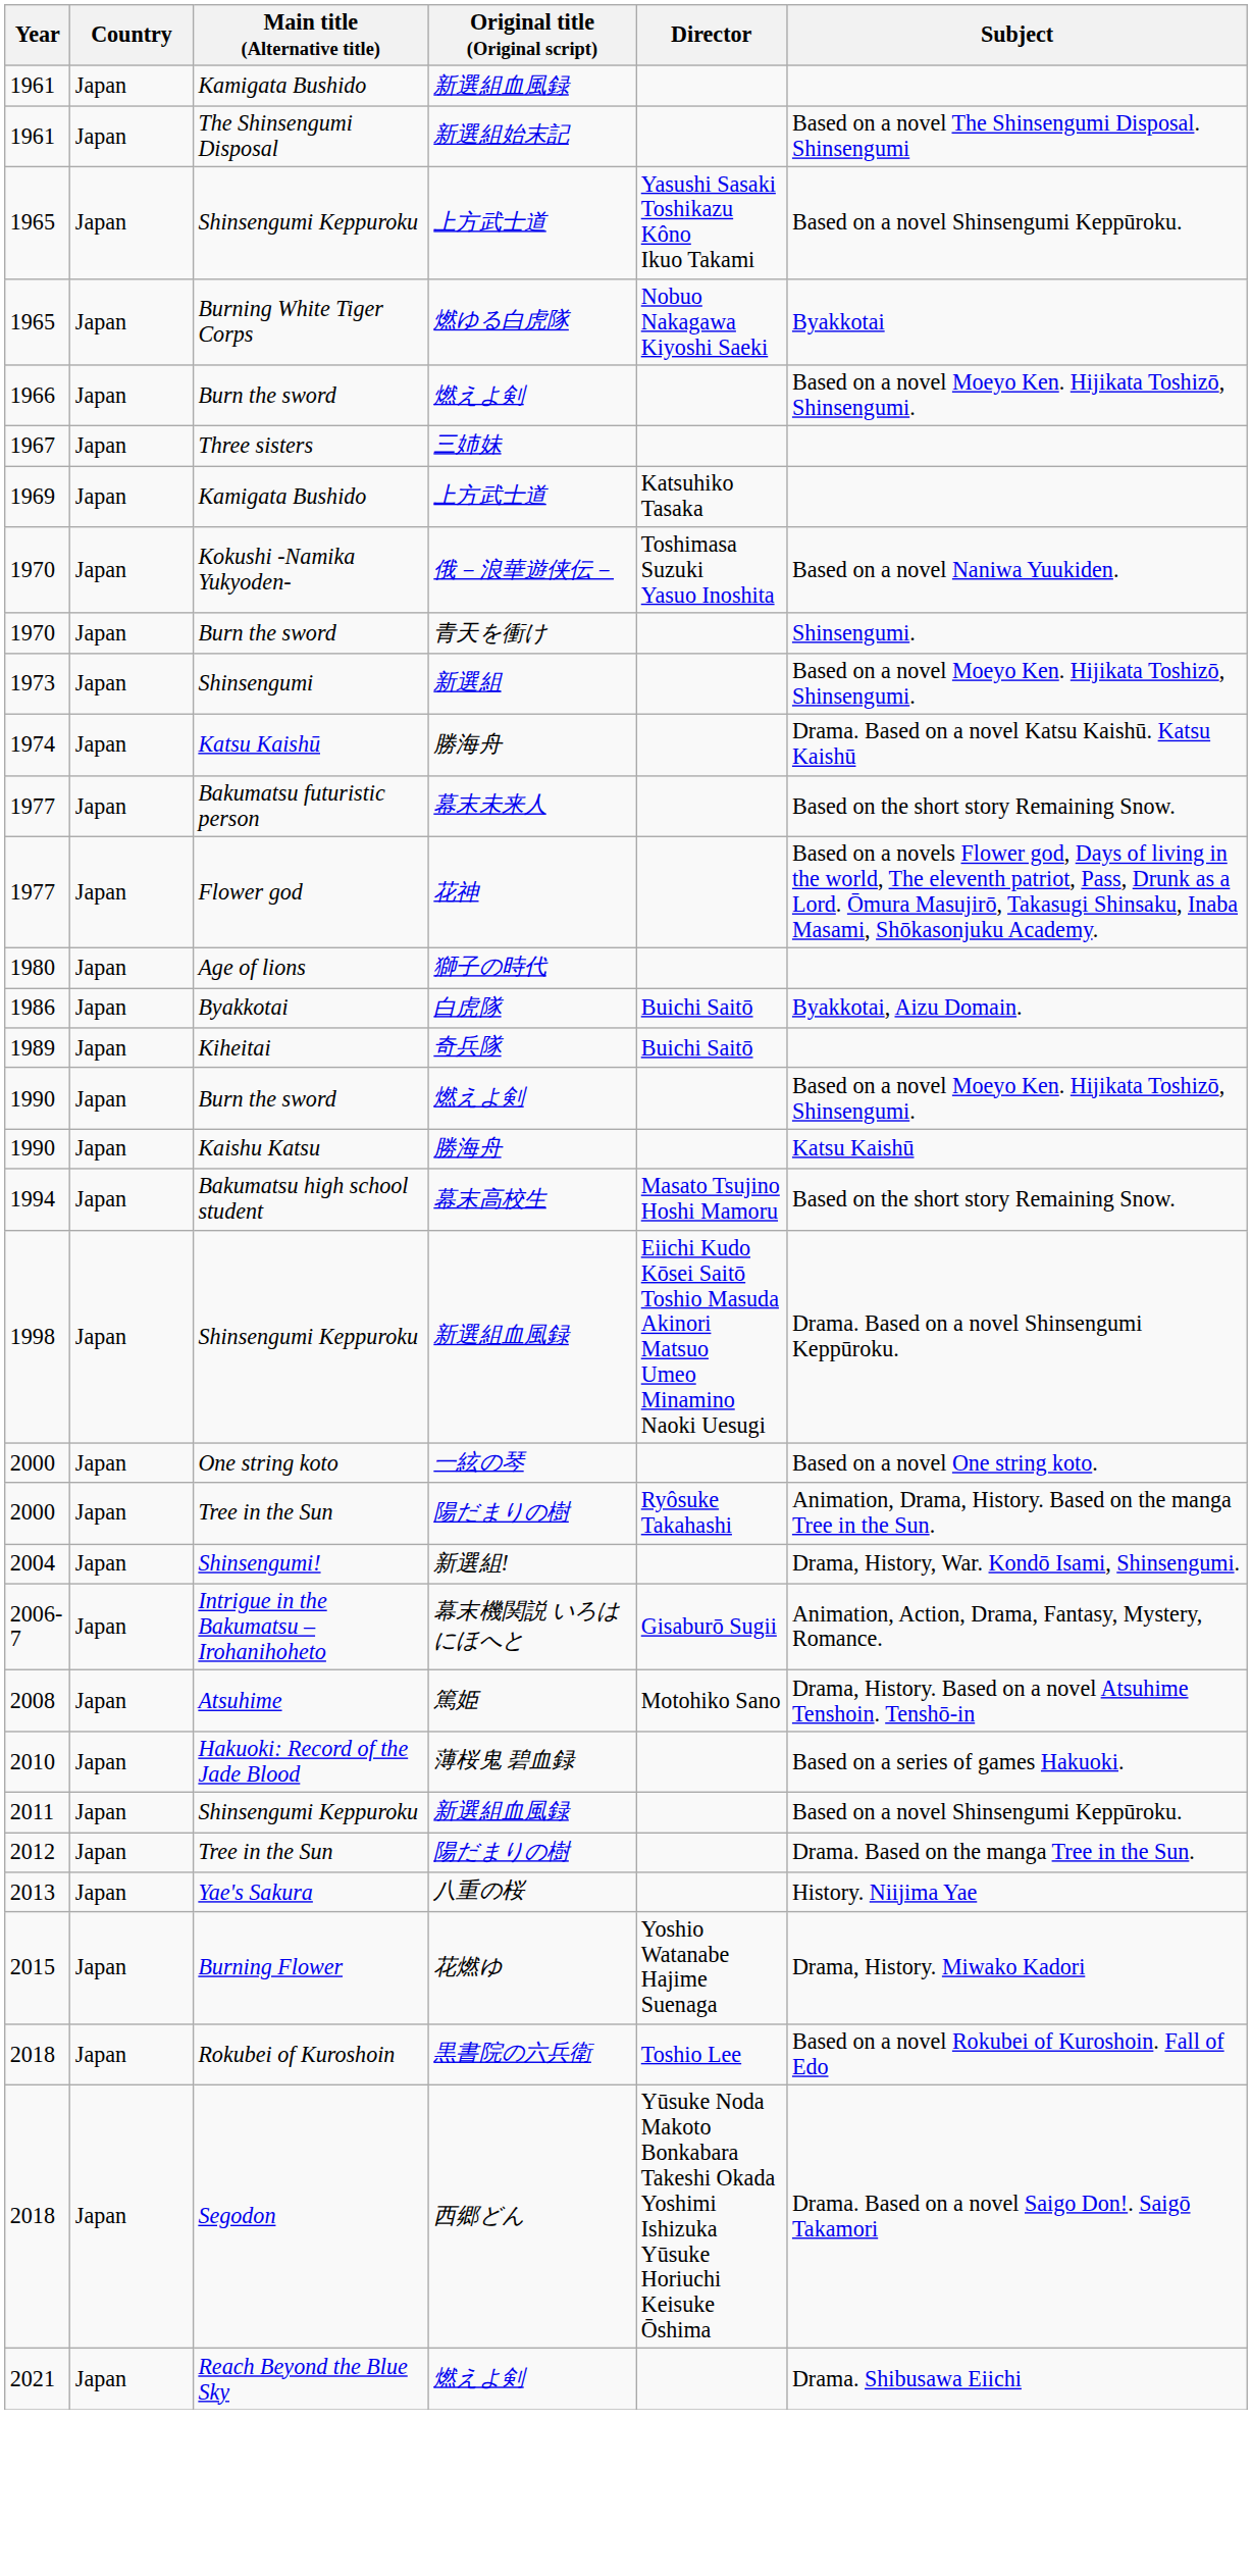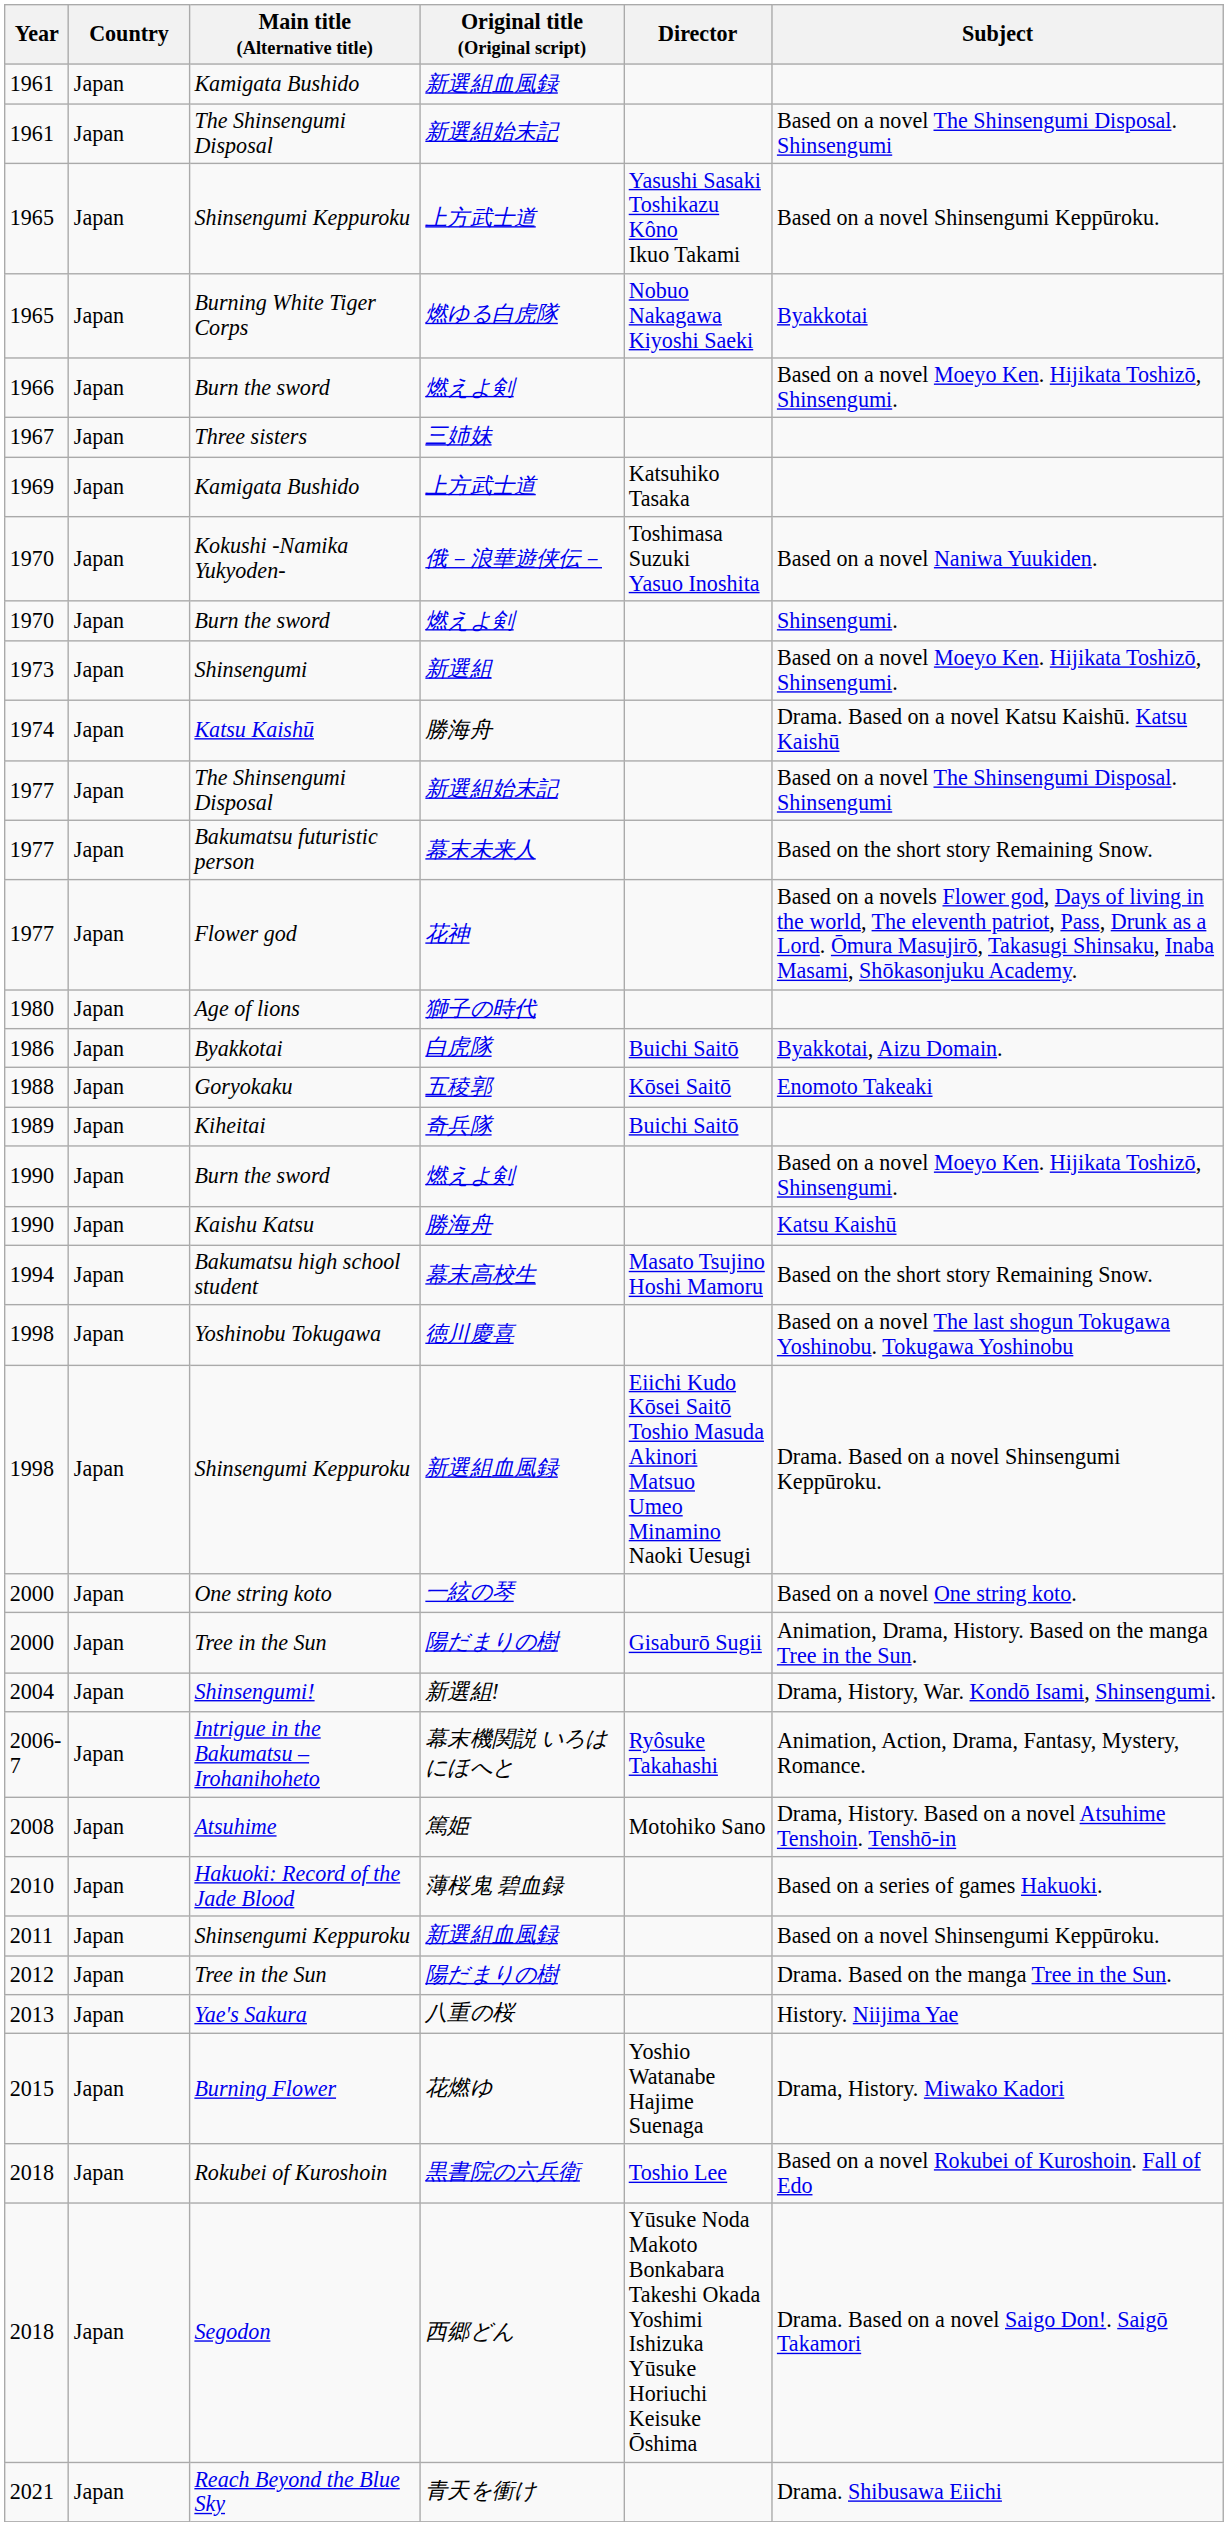 <table class="wikitable sortable" style="width:100%;">
 <tr>
 <th>Year</th>
 <th width= 80>Country</th>
 <th class="unsortable" style="width:160px;">Main title<br><small>(Alternative title)</small></th>
 <th class="unsortable" style="width:140px;">Original title<br><small>(Original script)</small></th>
 <th width=100>Director</th>
 <th class="unsortable">Subject</th>
 </tr>
 <tr>
 <td>1961</td>
 <td>Japan</td>
 <td><em>Kamigata Bushido</em></td>
 <td><em><a href='#'>新選組血風録</a></em></td>
 <td></td>
 <td></td>
 </tr>
 <tr>
 <td>1961</td>
 <td>Japan</td>
 <td><em>The Shinsengumi Disposal</em></td>
 <td><em><a href='#'>新選組始末記</a></em></td>
 <td></td>
 <td>Based on a novel <a href='#'>The Shinsengumi Disposal</a>. <a href='#'>Shinsengumi</a></td>
 </tr>
 <tr>
 <td>1965</td>
 <td>Japan</td>
 <td><em>Shinsengumi Keppuroku</em></td>
 <td><em><a href='#'>上方武士道</a></em></td>
 <td><a href='#'>Yasushi Sasaki</a><br><a href='#'>Toshikazu Kôno</a><br>Ikuo Takami</td>
 <td>Based on a novel Shinsengumi Keppūroku.</td>
 </tr>
 <tr>
 <td>1965</td>
 <td>Japan</td>
 <td><em>Burning White Tiger Corps</em></td>
 <td><em><a href='#'>燃ゆる白虎隊</a></em></td>
 <td><a href='#'>Nobuo Nakagawa</a><br><a href='#'>Kiyoshi Saeki</a></td>
 <td><a href='#'>Byakkotai</a></td>
 </tr>
 <tr>
 <td>1966</td>
 <td>Japan</td>
 <td><em>Burn the sword</em></td>
 <td><em><a href='#'>燃えよ剣</a></em></td>
 <td></td>
 <td>Based on a novel <a href='#'>Moeyo Ken</a>. <a href='#'>Hijikata Toshizō</a>, <a href='#'>Shinsengumi</a>.</td>
 </tr>
 <tr>
 <td>1967</td>
 <td>Japan</td>
 <td><em>Three sisters</em></td>
 <td><em><a href='#'>三姉妹</a></em></td>
 <td></td>
 <td></td>
 </tr>
 <tr>
 <td>1969</td>
 <td>Japan</td>
 <td><em>Kamigata Bushido</em></td>
 <td><em><a href='#'>上方武士道</a></em></td>
 <td>Katsuhiko Tasaka</td>
 <td></td>
 </tr>
 <tr>
 <td>1970</td>
 <td>Japan</td>
 <td><em>Kokushi -Namika Yukyoden-</em></td>
 <td><em><a href='#'>俄－浪華遊侠伝－</a></em></td>
 <td>Toshimasa Suzuki<br><a href='#'>Yasuo Inoshita</a></td>
 <td>Based on a novel <a href='#'>Naniwa Yuukiden</a>.</td>
 </tr>
 <tr>
 <td>1970</td>
 <td>Japan</td>
 <td><em>Burn the sword</em></td>
-<td><em>青天を衝け</em></td>
+<td><em><a href='#'>燃えよ剣</a></em></td>
 <td></td>
 <td><a href='#'>Shinsengumi</a>.</td>
 </tr>
 <tr>
 <td>1973</td>
 <td>Japan</td>
 <td><em>Shinsengumi</em></td>
 <td><em><a href='#'>新選組</a></em></td>
 <td></td>
 <td>Based on a novel <a href='#'>Moeyo Ken</a>. <a href='#'>Hijikata Toshizō</a>, <a href='#'>Shinsengumi</a>.</td>
 </tr>
 <tr>
 <td>1974</td>
 <td>Japan</td>
 <td><em><a href='#'>Katsu Kaishū</a></em></td>
 <td><em>勝海舟</em></td>
 <td></td>
 <td>Drama. Based on a novel Katsu Kaishū. <a href='#'>Katsu Kaishū</a></td>
+</tr>
+<tr>
+<td>1977</td>
+<td>Japan</td>
+<td><em>The Shinsengumi Disposal</em></td>
+<td><em><a href='#'>新選組始末記</a></em></td>
+<td></td>
+<td>Based on a novel <a href='#'>The Shinsengumi Disposal</a>. <a href='#'>Shinsengumi</a></td>
 </tr>
 <tr>
 <td>1977</td>
 <td>Japan</td>
 <td><em>Bakumatsu futuristic person</em></td>
 <td><em><a href='#'>幕末未来人</a></em></td>
 <td></td>
 <td>Based on the short story Remaining Snow.</td>
 </tr>
 <tr>
 <td>1977</td>
 <td>Japan</td>
 <td><em>Flower god</em></td>
 <td><em><a href='#'>花神</a></em></td>
 <td></td>
 <td>Based on a novels <a href='#'>Flower god</a>, <a href='#'>Days of living in the world</a>, <a href='#'>The eleventh patriot</a>, <a href='#'>Pass</a>, <a href='#'>Drunk as a Lord</a>. <a href='#'>Ōmura Masujirō</a>, <a href='#'>Takasugi Shinsaku</a>, <a href='#'>Inaba Masami</a>, <a href='#'>Shōkasonjuku Academy</a>.</td>
 </tr>
 <tr>
 <td>1980</td>
 <td>Japan</td>
 <td><em>Age of lions</em></td>
 <td><em><a href='#'>獅子の時代</a></em></td>
 <td></td>
 <td></td>
 </tr>
 <tr>
 <td>1986</td>
 <td>Japan</td>
 <td><em>Byakkotai</em></td>
 <td><em><a href='#'>白虎隊</a></em></td>
 <td><a href='#'>Buichi Saitō</a></td>
 <td><a href='#'>Byakkotai</a>, <a href='#'>Aizu Domain</a>.</td>
+</tr>
+<tr>
+<td>1988</td>
+<td>Japan</td>
+<td><em>Goryokaku</em></td>
+<td><em><a href='#'>五稜郭</a></em></td>
+<td><a href='#'>Kōsei Saitō</a></td>
+<td><a href='#'>Enomoto Takeaki</a></td>
 </tr>
 <tr>
 <td>1989</td>
 <td>Japan</td>
 <td><em>Kiheitai</em></td>
 <td><em><a href='#'>奇兵隊</a></em></td>
 <td><a href='#'>Buichi Saitō</a></td>
 <td></td>
 </tr>
 <tr>
 <td>1990</td>
 <td>Japan</td>
 <td><em>Burn the sword</em></td>
 <td><em><a href='#'>燃えよ剣</a></em></td>
 <td></td>
 <td>Based on a novel <a href='#'>Moeyo Ken</a>. <a href='#'>Hijikata Toshizō</a>, <a href='#'>Shinsengumi</a>.</td>
 </tr>
 <tr>
 <td>1990</td>
 <td>Japan</td>
 <td><em>Kaishu Katsu</em></td>
 <td><em><a href='#'>勝海舟</a></em></td>
 <td></td>
 <td><a href='#'>Katsu Kaishū</a></td>
 </tr>
 <tr>
 <td>1994</td>
 <td>Japan</td>
 <td><em>Bakumatsu high school student</em></td>
 <td><em><a href='#'>幕末高校生</a></em></td>
 <td><a href='#'>Masato Tsujino</a><br><a href='#'>Hoshi Mamoru</a></td>
 <td>Based on the short story Remaining Snow.</td>
 </tr>
 <tr>
 <td>1998</td>
 <td>Japan</td>
+<td><em>Yoshinobu Tokugawa</em></td>
+<td><em><a href='#'>徳川慶喜</a></em></td>
+<td></td>
+<td>Based on a novel <a href='#'>The last shogun Tokugawa Yoshinobu</a>. <a href='#'>Tokugawa Yoshinobu</a></td>
+</tr>
+<tr>
+<td>1998</td>
+<td>Japan</td>
 <td><em>Shinsengumi Keppuroku</em></td>
 <td><em><a href='#'>新選組血風録</a></em></td>
 <td><a href='#'>Eiichi Kudo</a><br><a href='#'>Kōsei Saitō</a><br><a href='#'>Toshio Masuda</a><br><a href='#'>Akinori Matsuo</a><br><a href='#'>Umeo Minamino</a><br>Naoki Uesugi</td>
 <td>Drama. Based on a novel Shinsengumi Keppūroku.</td>
 </tr>
 <tr>
 <td>2000</td>
 <td>Japan</td>
 <td><em>One string koto</em></td>
 <td><em><a href='#'>一絃の琴</a></em></td>
 <td></td>
 <td>Based on a novel <a href='#'>One string koto</a>.</td>
 </tr>
 <tr>
 <td>2000</td>
 <td>Japan</td>
 <td><em>Tree in the Sun</em></td>
 <td><em><a href='#'>陽だまりの樹</a></em></td>
-<td><a href='#'>Ryôsuke Takahashi</a></td>
+<td><a href='#'>Gisaburō Sugii</a></td>
 <td>Animation, Drama, History. Based on the manga <a href='#'>Tree in the Sun</a>.</td>
 </tr>
 <tr>
 <td>2004</td>
 <td>Japan</td>
 <td><em><a href='#'>Shinsengumi!</a></em></td>
 <td><em>新選組!</em></td>
 <td></td>
 <td>Drama, History, War. <a href='#'>Kondō Isami</a>, <a href='#'>Shinsengumi</a>.</td>
 </tr>
 <tr>
 <td>2006-7</td>
 <td>Japan</td>
 <td><em><a href='#'>Intrigue in the Bakumatsu – Irohanihoheto</a></em></td>
 <td><em>幕末機関説 いろはにほへと</em></td>
-<td><a href='#'>Gisaburō Sugii</a></td>
+<td><a href='#'>Ryôsuke Takahashi</a></td>
 <td>Animation, Action, Drama, Fantasy, Mystery, Romance.</td>
 </tr>
 <tr>
 <td>2008</td>
 <td>Japan</td>
 <td><em><a href='#'>Atsuhime</a></em></td>
 <td><em>篤姫</em></td>
 <td>Motohiko Sano</td>
 <td>Drama, History. Based on a novel <a href='#'>Atsuhime Tenshoin</a>. <a href='#'>Tenshō-in</a></td>
 </tr>
 <tr>
 <td>2010</td>
 <td>Japan</td>
 <td><em><a href='#'>Hakuoki: Record of the Jade Blood</a></em></td>
 <td><em>薄桜鬼 碧血録</em></td>
 <td></td>
 <td>Based on a series of games <a href='#'>Hakuoki</a>.</td>
 </tr>
 <tr>
 <td>2011</td>
 <td>Japan</td>
 <td><em>Shinsengumi Keppuroku</em></td>
 <td><em><a href='#'>新選組血風録</a></em></td>
 <td></td>
 <td>Based on a novel Shinsengumi Keppūroku.</td>
 </tr>
 <tr>
 <td>2012</td>
 <td>Japan</td>
 <td><em>Tree in the Sun</em></td>
 <td><em><a href='#'>陽だまりの樹</a></em></td>
 <td></td>
 <td>Drama. Based on the manga <a href='#'>Tree in the Sun</a>.</td>
 </tr>
 <tr>
 <td>2013</td>
 <td>Japan</td>
 <td><em><a href='#'>Yae's Sakura</a></em></td>
 <td><em>八重の桜</em></td>
 <td></td>
 <td>History. <a href='#'>Niijima Yae</a></td>
 </tr>
 <tr>
 <td>2015</td>
 <td>Japan</td>
 <td><em><a href='#'>Burning Flower</a></em></td>
 <td><em>花燃ゆ</em></td>
 <td>Yoshio Watanabe<br>Hajime Suenaga</td>
 <td>Drama, History. <a href='#'>Miwako Kadori</a></td>
 </tr>
 <tr>
 <td>2018</td>
 <td>Japan</td>
 <td><em>Rokubei of Kuroshoin</em></td>
 <td><em><a href='#'>黒書院の六兵衛</a></em></td>
 <td><a href='#'>Toshio Lee</a></td>
 <td>Based on a novel <a href='#'>Rokubei of Kuroshoin</a>. <a href='#'>Fall of Edo</a></td>
 </tr>
 <tr>
 <td>2018</td>
 <td>Japan</td>
 <td><em><a href='#'>Segodon</a></em></td>
 <td><em>西郷どん</em></td>
 <td>Yūsuke Noda<br>Makoto Bonkabara<br>Takeshi Okada<br>Yoshimi Ishizuka<br>Yūsuke Horiuchi<br>Keisuke Ōshima</td>
 <td>Drama. Based on a novel <a href='#'>Saigo Don!</a>. <a href='#'>Saigō Takamori</a></td>
 </tr>
 <tr>
 <td>2021</td>
 <td>Japan</td>
 <td><em><a href='#'>Reach Beyond the Blue Sky</a></em></td>
-<td><em><a href='#'>燃えよ剣</a></em></td>
+<td><em>青天を衝け</em></td>
 <td></td>
 <td>Drama. <a href='#'>Shibusawa Eiichi</a></td>
 </tr>
 </table>
